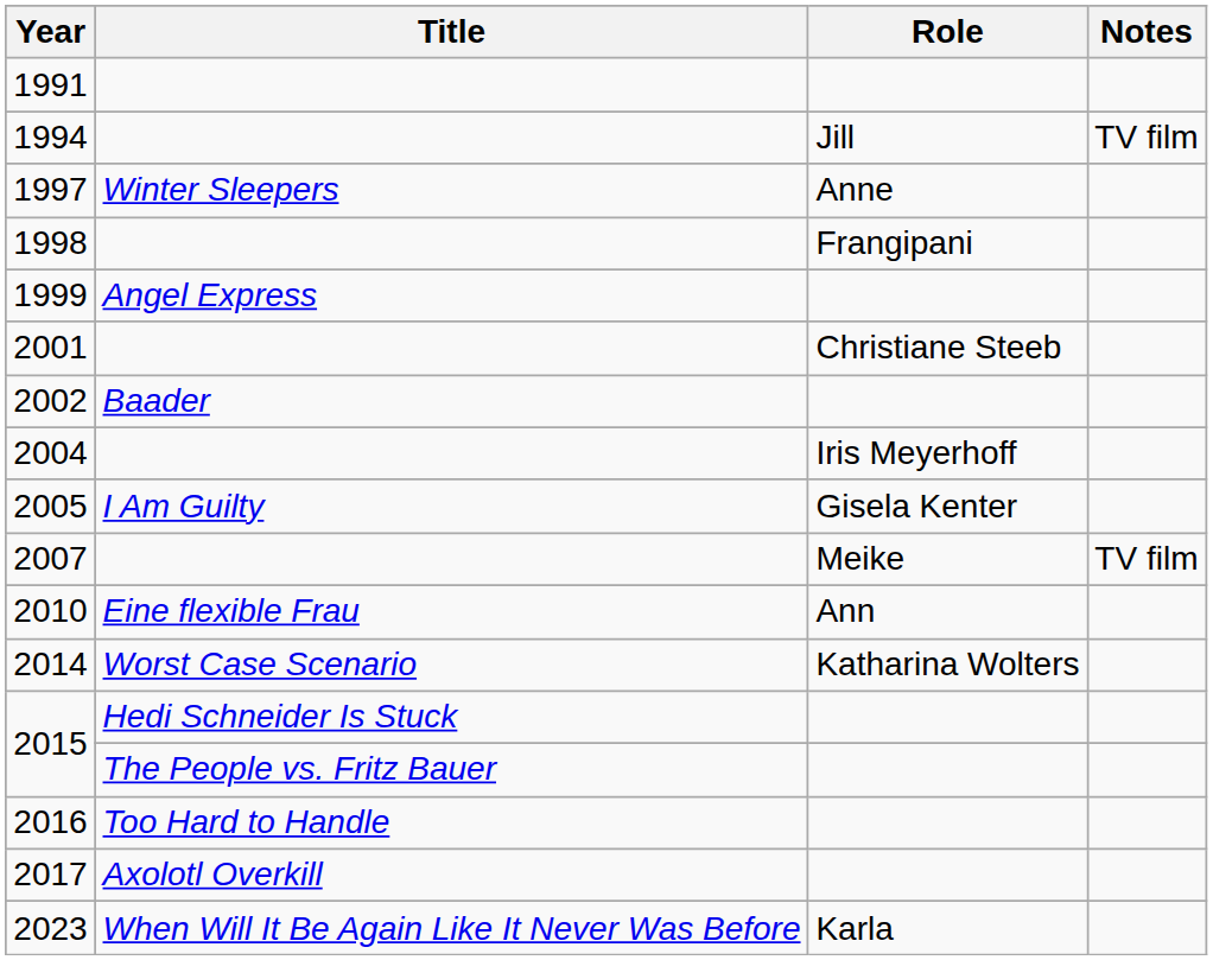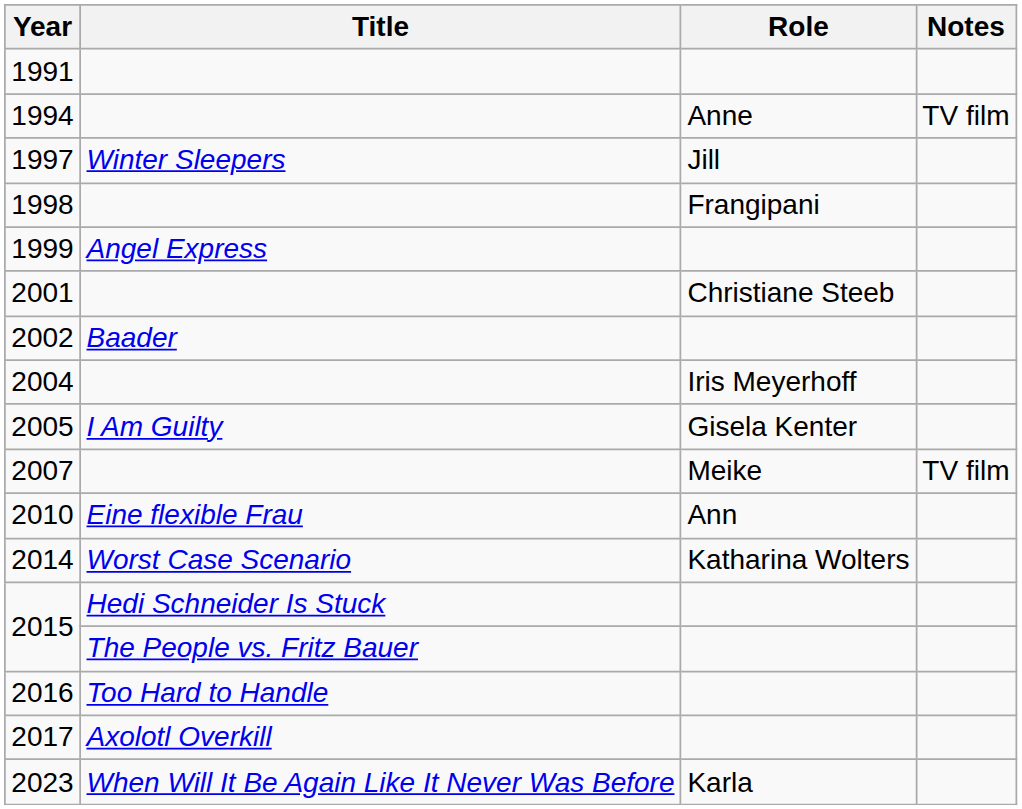 <table class="wikitable sortable">
 <tr>
 <th>Year</th>
 <th>Title</th>
 <th>Role</th>
 <th class="unsortable">Notes</th>
 </tr>
 <tr>
 <td>1991</td>
 <td><em></em></td>
 <td></td>
 <td></td>
 </tr>
 <tr>
 <td>1994</td>
 <td><em></em></td>
-<td>Jill</td>
+<td>Anne</td>
 <td>TV film</td>
 </tr>
 <tr>
 <td>1997</td>
 <td><em><a href='#'>Winter Sleepers</a></em></td>
-<td>Anne</td>
+<td>Jill</td>
 <td></td>
 </tr>
 <tr>
 <td>1998</td>
 <td><em></em></td>
 <td>Frangipani</td>
 <td></td>
 </tr>
 <tr>
 <td>1999</td>
 <td><em><a href='#'>Angel Express</a></em></td>
 <td></td>
 <td></td>
 </tr>
 <tr>
 <td>2001</td>
 <td><em></em></td>
 <td>Christiane Steeb</td>
 <td></td>
 </tr>
 <tr>
 <td>2002</td>
 <td><em><a href='#'>Baader</a></em></td>
 <td></td>
 <td></td>
 </tr>
 <tr>
 <td>2004</td>
 <td><em></em></td>
 <td>Iris Meyerhoff</td>
 <td></td>
 </tr>
 <tr>
 <td>2005</td>
 <td><em><a href='#'>I Am Guilty</a></em></td>
 <td>Gisela Kenter</td>
 <td></td>
 </tr>
 <tr>
 <td>2007</td>
 <td><em></em></td>
 <td>Meike</td>
 <td>TV film</td>
 </tr>
 <tr>
 <td>2010</td>
 <td><em><a href='#'>Eine flexible Frau</a></em></td>
 <td>Ann</td>
 </tr>
 <tr>
 <td>2014</td>
 <td><em><a href='#'>Worst Case Scenario</a></em></td>
 <td>Katharina Wolters</td>
 <td></td>
 </tr>
 <tr>
 <td rowspan=2>2015</td>
 <td><em><a href='#'>Hedi Schneider Is Stuck</a></em></td>
 <td></td>
 <td></td>
 </tr>
 <tr>
 <td><em><a href='#'>The People vs. Fritz Bauer</a></em></td>
 <td></td>
 <td></td>
 </tr>
 <tr>
 <td>2016</td>
 <td><em><a href='#'>Too Hard to Handle</a></em></td>
 <td></td>
 <td></td>
 </tr>
 <tr>
 <td>2017</td>
 <td><em><a href='#'>Axolotl Overkill</a></em></td>
 <td></td>
 <td></td>
 </tr>
 <tr>
 <td>2023</td>
 <td><em><a href='#'>When Will It Be Again Like It Never Was Before</a></em></td>
 <td>Karla</td>
 <td></td>
 </tr>
 </table>
